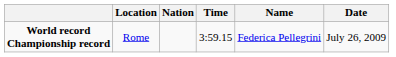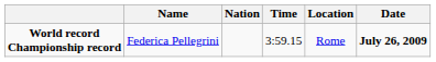 <table class=wikitable style=text-align:center>
 <tr>
 <th></th>
-<th>Location</th>
+<th>Name</th>
 <th>Nation</th>
 <th>Time</th>
-<th>Name</th>
+<th>Location</th>
 <th>Date</th>
 </tr>
 <tr>
 <td><strong>World record</strong><br><strong>Championship record</strong></td>
-<td><a href='#'>Rome</a></td>
+<td><a href='#'>Federica Pellegrini</a></td>
 <td></td>
 <td align=left>3:59.15</td>
-<td><a href='#'>Federica Pellegrini</a></td>
-<td>July 26, 2009</td>
+<td><a href='#'>Rome</a></td>
+<td><strong>July 26, 2009</strong></td>
 </tr>
 </table>
